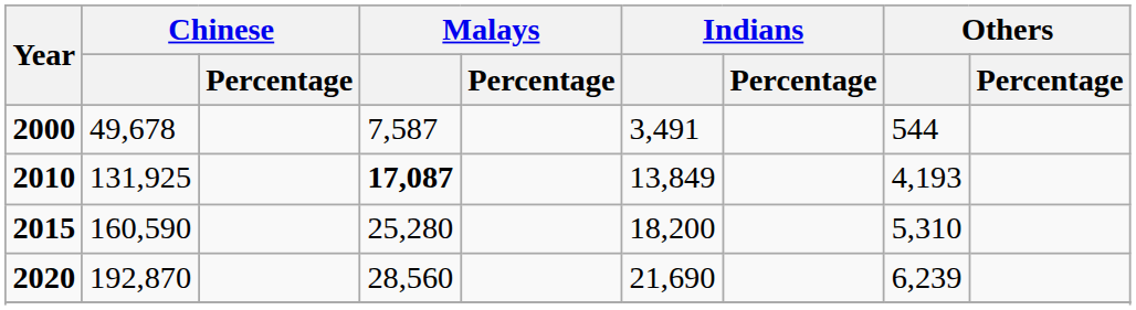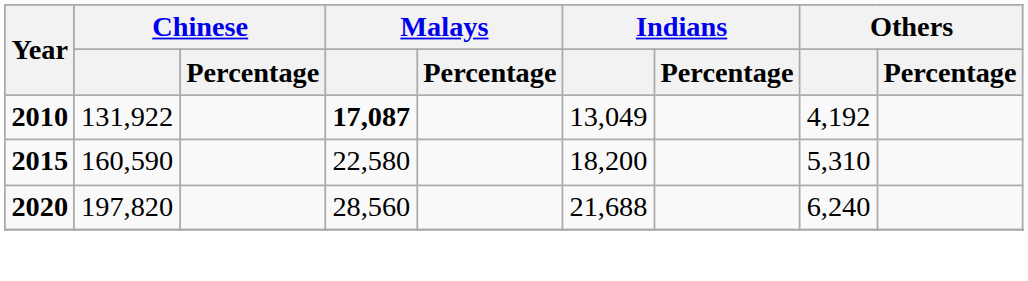 <table class="wikitable sortable">
 <tr>
 <th rowspan="2">Year</th>
 <th colspan="2"><a href='#'>Chinese</a></th>
 <th colspan="2"><a href='#'>Malays</a></th>
 <th colspan="2"><a href='#'>Indians</a></th>
 <th colspan="2">Others</th>
 </tr>
 <tr>
 <th><a href='#'></a></th>
 <th>Percentage</th>
 <th></th>
 <th>Percentage</th>
 <th></th>
 <th>Percentage</th>
 <th></th>
 <th>Percentage</th>
 </tr>
 <tr>
-<td><strong>2000</strong></td>
-<td>49,678</td>
-<td></td>
-<td>7,587</td>
-<td></td>
-<td>3,491</td>
-<td></td>
-<td>544</td>
-<td></td>
-</tr>
-<tr>
 <td><strong>2010</strong></td>
-<td>131,925</td>
+<td>131,922</td>
 <td></td>
 <td><strong>17,087</strong></td>
 <td></td>
-<td>13,849</td>
+<td>13,049</td>
 <td></td>
-<td>4,193</td>
+<td>4,192</td>
 <td></td>
 </tr>
 <tr>
 <td><strong>2015</strong></td>
 <td>160,590</td>
 <td></td>
-<td>25,280</td>
+<td>22,580</td>
 <td></td>
 <td>18,200</td>
 <td></td>
 <td>5,310</td>
 <td></td>
 </tr>
 <tr>
 <td><strong>2020</strong></td>
-<td>192,870</td>
+<td>197,820</td>
 <td></td>
 <td>28,560</td>
 <td></td>
-<td>21,690</td>
+<td>21,688</td>
 <td></td>
-<td>6,239</td>
+<td>6,240</td>
 <td></td>
 </tr>
 <tr>
 </tr>
 <tr class="sortbottom">
 </tr>
 </table>
